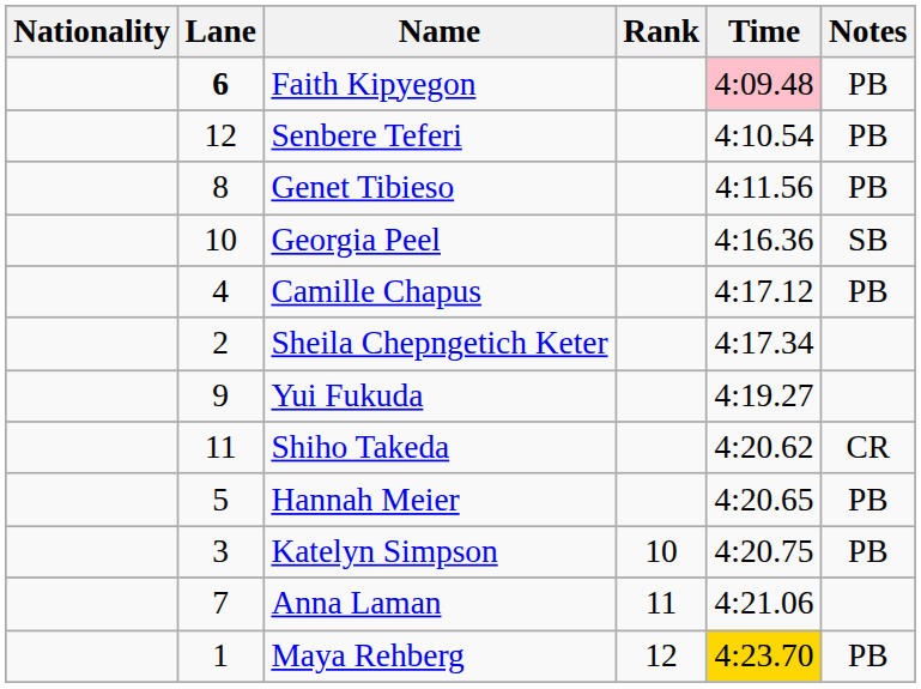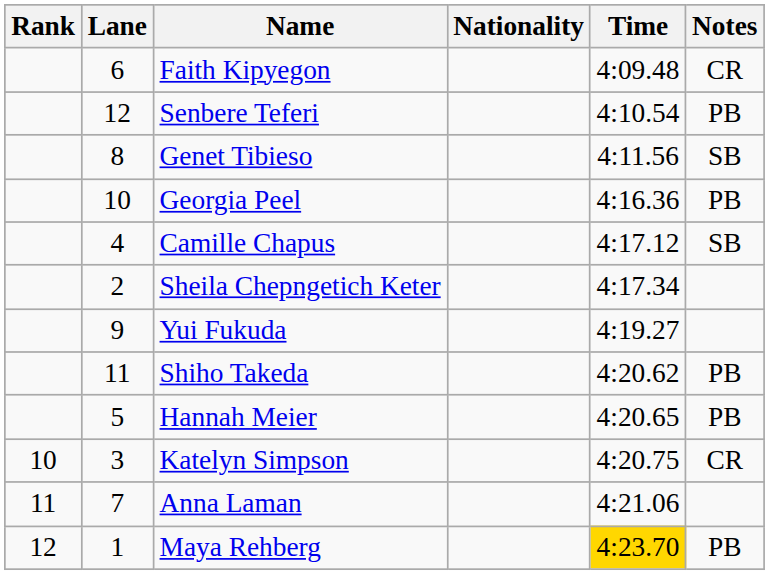 <table class="wikitable sortable" style="text-align:center">
 <tr>
-<th>Nationality</th>
+<th>Rank</th>
 <th>Lane</th>
 <th>Name</th>
-<th>Rank</th>
+<th>Nationality</th>
 <th>Time</th>
 <th>Notes</th>
 </tr>
 <tr>
+<td align=center></td>
+<td align=center>6</td>
+<td align=left><a href='#'>Faith Kipyegon</a></td>
 <td align=left></td>
-<td align=center><strong>6</strong></td>
-<td align=left><a href='#'>Faith Kipyegon</a></td>
-<td align=center></td>
-<td style="background: pink;">4:09.48</td>
-<td>PB</td>
+<td>4:09.48</td>
+<td>CR</td>
 </tr>
 <tr>
-<td align=left></td>
+<td align=center></td>
 <td align=center>12</td>
 <td align=left><a href='#'>Senbere Teferi</a></td>
-<td align=center></td>
+<td align=left></td>
 <td>4:10.54</td>
 <td>PB</td>
 </tr>
 <tr>
-<td align=left></td>
+<td align=center></td>
 <td align=center>8</td>
 <td align=left><a href='#'>Genet Tibieso</a></td>
+<td align=left></td>
+<td>4:11.56</td>
+<td>SB</td>
+</tr>
+<tr>
 <td align=center></td>
-<td>4:11.56</td>
+<td align=center>10</td>
+<td align=left><a href='#'>Georgia Peel</a></td>
+<td align=left></td>
+<td>4:16.36</td>
 <td>PB</td>
 </tr>
 <tr>
+<td align=center></td>
+<td align=center>4</td>
+<td align=left><a href='#'>Camille Chapus</a></td>
 <td align=left></td>
-<td align=center>10</td>
-<td align=left><a href='#'>Georgia Peel</a></td>
-<td align=center></td>
-<td>4:16.36</td>
+<td>4:17.12</td>
 <td>SB</td>
 </tr>
 <tr>
-<td align=left></td>
-<td align=center>4</td>
-<td align=left><a href='#'>Camille Chapus</a></td>
 <td align=center></td>
-<td>4:17.12</td>
-<td>PB</td>
-</tr>
-<tr>
-<td align=left></td>
 <td align=center>2</td>
 <td align=left><a href='#'>Sheila Chepngetich Keter</a></td>
-<td align=center></td>
+<td align=left></td>
 <td>4:17.34</td>
 <td></td>
 </tr>
 <tr>
-<td align=left></td>
+<td align=center></td>
 <td align=center>9</td>
 <td align=left><a href='#'>Yui Fukuda</a></td>
-<td align=center></td>
+<td align=left></td>
 <td>4:19.27</td>
 <td></td>
 </tr>
 <tr>
-<td align=left></td>
+<td align=center></td>
 <td align=center>11</td>
 <td align=left><a href='#'>Shiho Takeda</a></td>
-<td align=center></td>
+<td align=left></td>
 <td>4:20.62</td>
-<td>CR</td>
+<td>PB</td>
 </tr>
 <tr>
-<td align=left></td>
+<td align=center></td>
 <td align=center>5</td>
 <td align=left><a href='#'>Hannah Meier</a></td>
-<td align=center></td>
+<td align=left></td>
 <td>4:20.65</td>
 <td>PB</td>
 </tr>
 <tr>
-<td align=left></td>
+<td align=center>10</td>
 <td align=center>3</td>
 <td align=left><a href='#'>Katelyn Simpson</a></td>
-<td align=center>10</td>
+<td align=left></td>
 <td>4:20.75</td>
-<td>PB</td>
+<td>CR</td>
 </tr>
 <tr>
-<td align=left></td>
+<td align=center>11</td>
 <td align=center>7</td>
 <td align=left><a href='#'>Anna Laman</a></td>
-<td align=center>11</td>
+<td align=left></td>
 <td>4:21.06</td>
 <td></td>
 </tr>
 <tr>
-<td align=left></td>
+<td align=center>12</td>
 <td align=center>1</td>
 <td align=left><a href='#'>Maya Rehberg</a></td>
-<td align=center>12</td>
+<td align=left></td>
 <td style="background: gold;">4:23.70</td>
 <td>PB</td>
 </tr>
 </table>
